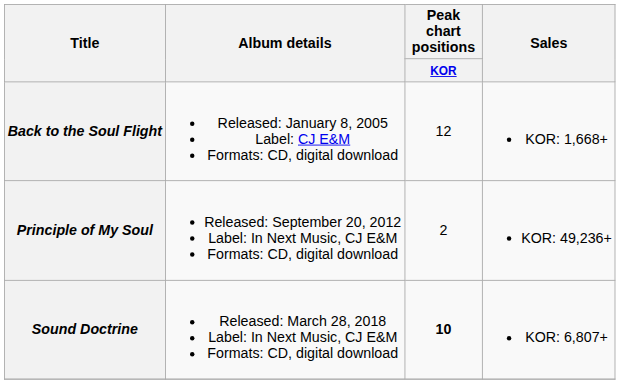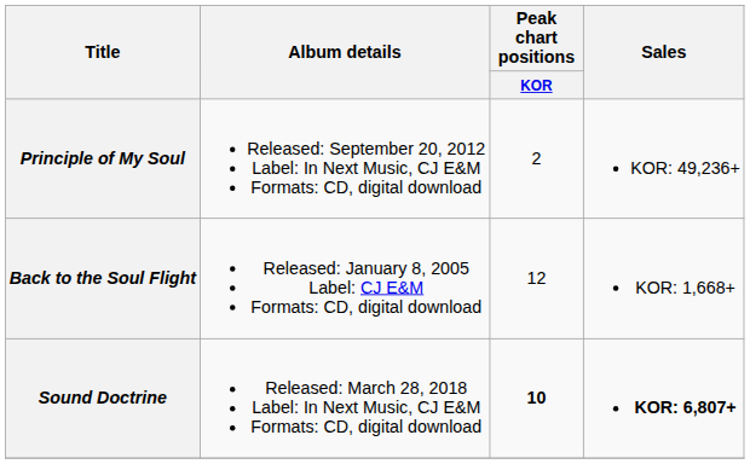 <table class="wikitable plainrowheaders" style="text-align:center;">
 <tr>
 <th scope="col" rowspan="2">Title</th>
 <th scope="col" rowspan="2">Album details</th>
 <th scope="col" colspan="1" style="width:5em;">Peak chart positions</th>
 <th scope="col" rowspan="2">Sales</th>
 </tr>
 <tr>
 <th><small><a href='#'>KOR</a></small><br></th>
 </tr>
 <tr>
+<th scope="row"><em>Principle of My Soul</em></th>
+<td><br><ul><li>Released: September 20, 2012</li><li>Label: In Next Music, CJ E&M</li><li>Formats: CD, digital download</li></ul></td>
+<td>2</td>
+<td><br><ul><li>KOR: 49,236+</li></ul></td>
+</tr>
+<tr>
 <th scope="row"><em>Back to the Soul Flight</em></th>
 <td><br><ul><li>Released: January 8, 2005</li><li>Label: <a href='#'>CJ E&M</a></li><li>Formats: CD, digital download</li></ul></td>
 <td>12</td>
 <td><br><ul><li>KOR: 1,668+</li></ul></td>
 </tr>
 <tr>
-<th scope="row"><em>Principle of My Soul</em></th>
-<td><br><ul><li>Released: September 20, 2012</li><li>Label: In Next Music, CJ E&M</li><li>Formats: CD, digital download</li></ul></td>
-<td>2</td>
-<td><br><ul><li>KOR: 49,236+</li></ul></td>
-</tr>
-<tr>
 <th scope="row"><em>Sound Doctrine</em></th>
 <td><br><ul><li>Released: March 28, 2018</li><li>Label: In Next Music, CJ E&M</li><li>Formats: CD, digital download</li></ul></td>
 <td><strong>10</strong></td>
-<td><br><ul><li>KOR: 6,807+</li></ul></td>
+<td><strong><br><ul><li>KOR: 6,807+</li></ul></strong></td>
 </tr>
 <tr>
 </tr>
 </table>
